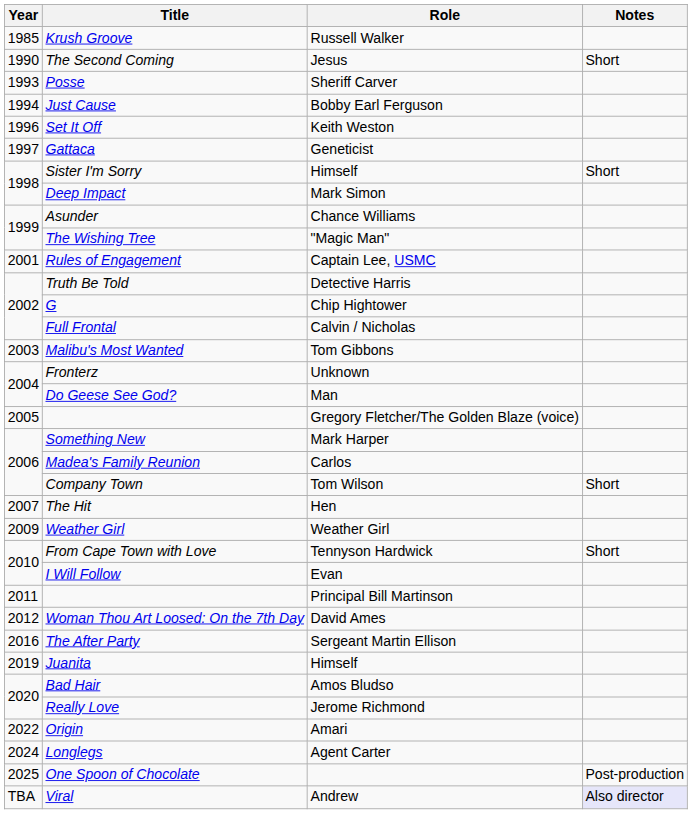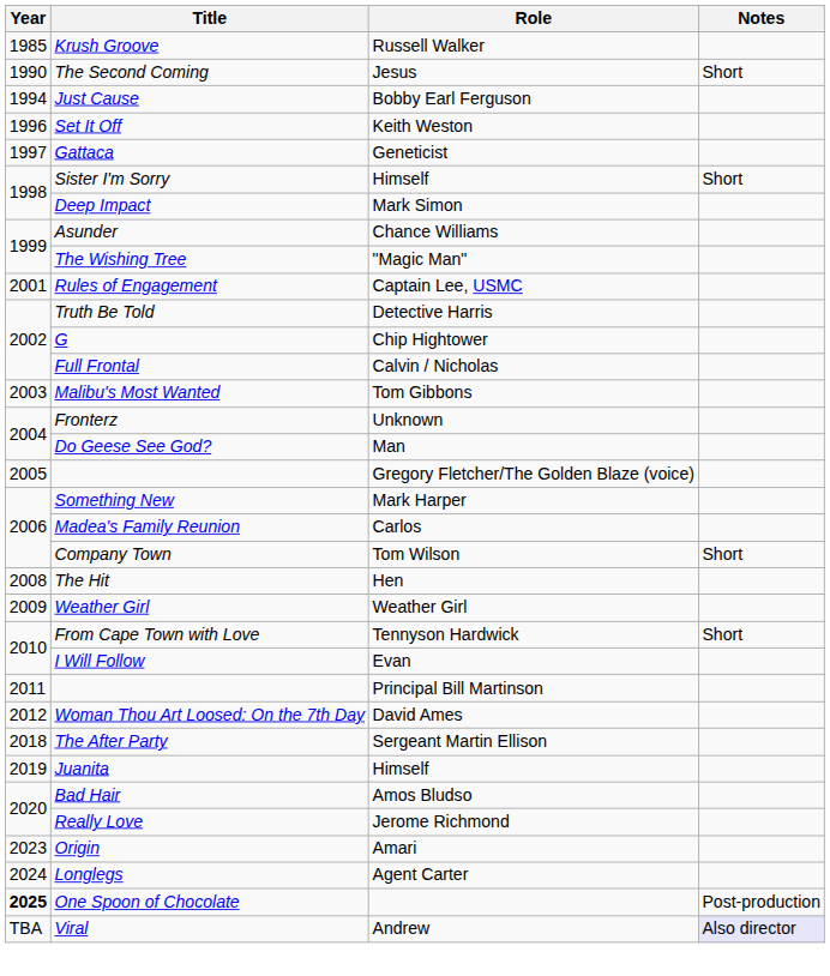 <table class="wikitable sortable">
 <tr>
 <th>Year</th>
 <th>Title</th>
 <th>Role</th>
 <th>Notes</th>
 </tr>
 <tr>
 <td>1985</td>
 <td><em><a href='#'>Krush Groove</a></em></td>
 <td>Russell Walker</td>
 <td></td>
 </tr>
 <tr>
 <td>1990</td>
 <td><em>The Second Coming</em></td>
 <td>Jesus</td>
 <td>Short</td>
-</tr>
-<tr>
-<td>1993</td>
-<td><em><a href='#'>Posse</a></em></td>
-<td>Sheriff Carver</td>
-<td></td>
 </tr>
 <tr>
 <td>1994</td>
 <td><em><a href='#'>Just Cause</a></em></td>
 <td>Bobby Earl Ferguson</td>
 <td></td>
 </tr>
 <tr>
 <td>1996</td>
 <td><em><a href='#'>Set It Off</a></em></td>
 <td>Keith Weston</td>
 <td></td>
 </tr>
 <tr>
 <td>1997</td>
 <td><em><a href='#'>Gattaca</a></em></td>
 <td>Geneticist</td>
 <td></td>
 </tr>
 <tr>
 <td rowspan="2">1998</td>
 <td><em>Sister I'm Sorry</em></td>
 <td>Himself</td>
 <td>Short</td>
 </tr>
 <tr>
 <td><em><a href='#'>Deep Impact</a></em></td>
 <td>Mark Simon</td>
 <td></td>
 </tr>
 <tr>
 <td rowspan="2">1999</td>
 <td><em>Asunder</em></td>
 <td>Chance Williams</td>
 <td></td>
 </tr>
 <tr>
 <td><em><a href='#'>The Wishing Tree</a></em></td>
 <td>"Magic Man"</td>
 <td></td>
 </tr>
 <tr>
 <td>2001</td>
 <td><em><a href='#'>Rules of Engagement</a></em></td>
 <td>Captain Lee, <a href='#'>USMC</a></td>
 <td></td>
 </tr>
 <tr>
 <td rowspan="3">2002</td>
 <td><em>Truth Be Told</em></td>
 <td>Detective Harris</td>
 <td></td>
 </tr>
 <tr>
 <td><em><a href='#'>G</a></em></td>
 <td>Chip Hightower</td>
 <td></td>
 </tr>
 <tr>
 <td><em><a href='#'>Full Frontal</a></em></td>
 <td>Calvin / Nicholas</td>
 <td></td>
 </tr>
 <tr>
 <td>2003</td>
 <td><em><a href='#'>Malibu's Most Wanted</a></em></td>
 <td>Tom Gibbons</td>
 <td></td>
 </tr>
 <tr>
 <td rowspan="2">2004</td>
 <td><em>Fronterz</em></td>
 <td>Unknown</td>
 <td></td>
 </tr>
 <tr>
 <td><em><a href='#'>Do Geese See God?</a></em></td>
 <td>Man</td>
 <td></td>
 </tr>
 <tr>
 <td>2005</td>
 <td><em></em></td>
 <td>Gregory Fletcher/The Golden Blaze (voice)</td>
 <td></td>
 </tr>
 <tr>
 <td rowspan="3">2006</td>
 <td><em><a href='#'>Something New</a></em></td>
 <td>Mark Harper</td>
 <td></td>
 </tr>
 <tr>
 <td><em><a href='#'>Madea's Family Reunion</a></em></td>
 <td>Carlos</td>
 <td></td>
 </tr>
 <tr>
 <td><em>Company Town</em></td>
 <td>Tom Wilson</td>
 <td>Short</td>
 </tr>
 <tr>
-<td>2007</td>
+<td>2008</td>
 <td><em>The Hit</em></td>
 <td>Hen</td>
 <td></td>
 </tr>
 <tr>
 <td>2009</td>
 <td><em><a href='#'>Weather Girl</a></em></td>
 <td>Weather Girl</td>
 <td></td>
 </tr>
 <tr>
 <td rowspan="2">2010</td>
 <td><em>From Cape Town with Love</em></td>
 <td>Tennyson Hardwick</td>
 <td>Short</td>
 </tr>
 <tr>
 <td><em><a href='#'>I Will Follow</a></em></td>
 <td>Evan</td>
 <td></td>
 </tr>
 <tr>
 <td>2011</td>
 <td><em></em></td>
 <td>Principal Bill Martinson</td>
 <td></td>
 </tr>
 <tr>
 <td>2012</td>
 <td><em><a href='#'>Woman Thou Art Loosed: On the 7th Day</a></em></td>
 <td>David Ames</td>
 <td></td>
 </tr>
 <tr>
-<td>2016</td>
+<td>2018</td>
 <td><em><a href='#'>The After Party</a></em></td>
 <td>Sergeant Martin Ellison</td>
 <td></td>
 </tr>
 <tr>
 <td>2019</td>
 <td><em><a href='#'>Juanita</a></em></td>
 <td>Himself</td>
 <td></td>
 </tr>
 <tr>
 <td rowspan="2">2020</td>
 <td><em><a href='#'>Bad Hair</a></em></td>
 <td>Amos Bludso</td>
 <td></td>
 </tr>
 <tr>
 <td><em><a href='#'>Really Love</a></em></td>
 <td>Jerome Richmond</td>
 <td></td>
 </tr>
 <tr>
-<td>2022</td>
+<td>2023</td>
 <td><em><a href='#'>Origin</a></em></td>
 <td>Amari</td>
 <td></td>
 </tr>
 <tr>
 <td>2024</td>
 <td><em><a href='#'>Longlegs</a></em></td>
 <td>Agent Carter</td>
 <td></td>
 </tr>
 <tr>
-<td>2025</td>
+<td><strong>2025</strong></td>
 <td><em><a href='#'>One Spoon of Chocolate</a></em></td>
 <td></td>
 <td>Post-production</td>
 </tr>
 <tr>
 <td>TBA</td>
 <td><em><a href='#'>Viral</a></em></td>
 <td>Andrew</td>
 <td style="background: lavender;">Also director</td>
 </tr>
 </table>
